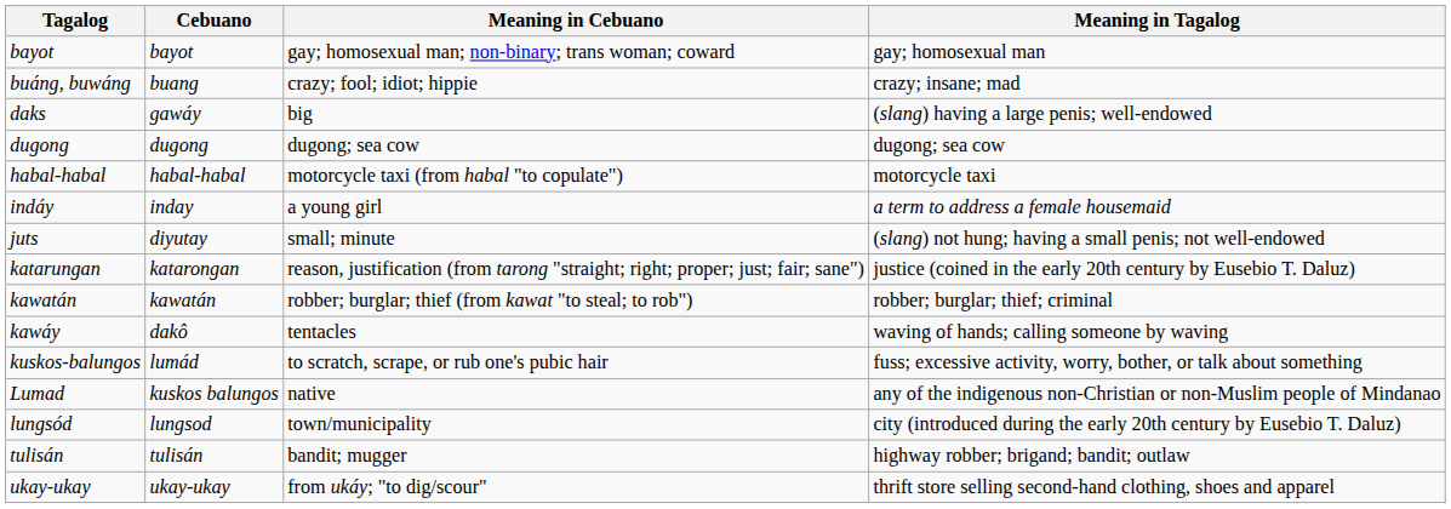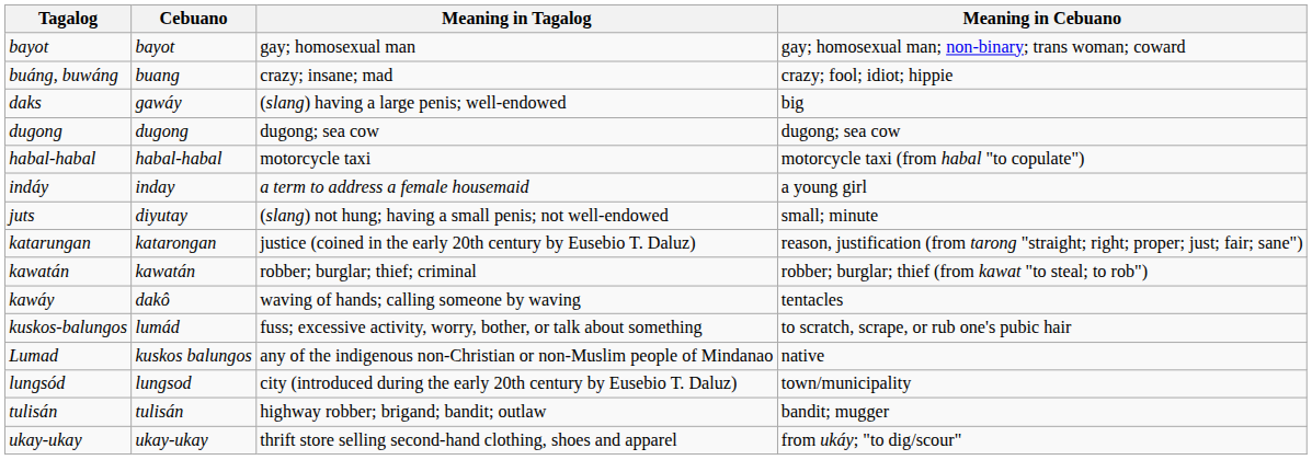 <table class="wikitable">
 <tr>
 <th>Tagalog</th>
 <th>Cebuano</th>
+<th>Meaning in Tagalog</th>
 <th>Meaning in Cebuano</th>
-<th>Meaning in Tagalog</th>
 </tr>
 <tr>
 <td><em>bayot</em></td>
 <td><em>bayot</em></td>
+<td>gay; homosexual man</td>
 <td>gay; homosexual man; <a href='#'>non-binary</a>; trans woman; coward</td>
-<td>gay; homosexual man</td>
 </tr>
 <tr>
 <td><em>buáng, buwáng</em></td>
 <td><em>buang</em></td>
+<td>crazy; insane; mad</td>
 <td>crazy; fool; idiot; hippie</td>
-<td>crazy; insane; mad</td>
 </tr>
 <tr>
 <td><em>daks</em></td>
 <td><em>gawáy</em></td>
+<td>(<em>slang</em>) having a large penis; well-endowed</td>
 <td>big</td>
-<td>(<em>slang</em>) having a large penis; well-endowed</td>
 </tr>
 <tr>
 <td><em>dugong</em></td>
 <td><em>dugong</em></td>
 <td>dugong; sea cow</td>
 <td>dugong; sea cow</td>
 </tr>
 <tr>
 <td><em>habal-habal</em></td>
 <td><em>habal-habal</em></td>
+<td>motorcycle taxi</td>
 <td>motorcycle taxi (from <em>habal</em> "to copulate")</td>
-<td>motorcycle taxi</td>
 </tr>
 <tr>
 <td><em>indáy</em></td>
 <td><em>inday</em></td>
+<td><em>a term to address a female housemaid</em></td>
 <td>a young girl</td>
-<td><em>a term to address a female housemaid</em></td>
 </tr>
 <tr>
 <td><em>juts</em></td>
 <td><em>diyutay</em></td>
+<td>(<em>slang</em>) not hung; having a small penis; not well-endowed</td>
 <td>small; minute</td>
-<td>(<em>slang</em>) not hung; having a small penis; not well-endowed</td>
 </tr>
 <tr>
 <td><em>katarungan</em></td>
 <td><em>katarongan</em></td>
+<td>justice (coined in the early 20th century by Eusebio T. Daluz)</td>
 <td>reason, justification (from <em>tarong</em> "straight; right; proper; just; fair; sane")</td>
-<td>justice (coined in the early 20th century by Eusebio T. Daluz)</td>
 </tr>
 <tr>
 <td><em>kawatán</em></td>
 <td><em>kawatán</em></td>
+<td>robber; burglar; thief; criminal</td>
 <td>robber; burglar; thief (from <em>kawat</em> "to steal; to rob")</td>
-<td>robber; burglar; thief; criminal</td>
 </tr>
 <tr>
 <td><em>kawáy</em></td>
 <td><em>dakô</em></td>
+<td>waving of hands; calling someone by waving</td>
 <td>tentacles</td>
-<td>waving of hands; calling someone by waving</td>
 </tr>
 <tr>
 <td><em>kuskos-balungos</em></td>
 <td><em>lumád</em></td>
+<td>fuss; excessive activity, worry, bother, or talk about something</td>
 <td>to scratch, scrape, or rub one's pubic hair</td>
-<td>fuss; excessive activity, worry, bother, or talk about something</td>
 </tr>
 <tr>
 <td><em>Lumad</em></td>
 <td><em>kuskos balungos</em></td>
+<td>any of the indigenous non-Christian or non-Muslim people of Mindanao</td>
 <td>native</td>
-<td>any of the indigenous non-Christian or non-Muslim people of Mindanao</td>
 </tr>
 <tr>
 <td><em>lungsód</em></td>
 <td><em>lungsod</em></td>
+<td>city (introduced during the early 20th century by Eusebio T. Daluz)</td>
 <td>town/municipality</td>
-<td>city (introduced during the early 20th century by Eusebio T. Daluz)</td>
 </tr>
 <tr>
 <td><em>tulisán</em></td>
 <td><em>tulisán</em></td>
+<td>highway robber; brigand; bandit; outlaw</td>
 <td>bandit; mugger</td>
-<td>highway robber; brigand; bandit; outlaw</td>
 </tr>
 <tr>
 <td><em>ukay-ukay</em></td>
 <td><em>ukay-ukay</em></td>
+<td>thrift store selling second-hand clothing, shoes and apparel</td>
 <td>from <em>ukáy</em>; "to dig/scour"</td>
-<td>thrift store selling second-hand clothing, shoes and apparel</td>
 </tr>
 </table>
